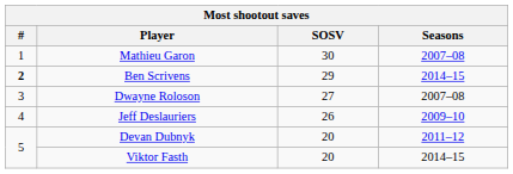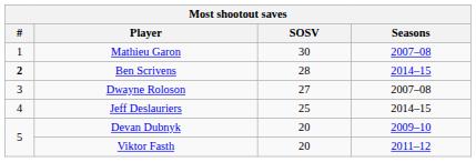 <table class="wikitable" style="text-align: center; font-size: 95%" width="70%">
 <tr>
 <th colspan="4">Most shootout saves</th>
 </tr>
 <tr>
 <th>#</th>
 <th>Player</th>
 <th>SOSV</th>
 <th>Seasons</th>
 </tr>
 <tr>
 <td>1</td>
 <td><a href='#'>Mathieu Garon</a></td>
 <td>30</td>
 <td><a href='#'>2007–08</a></td>
 </tr>
 <tr>
 <td><strong>2</strong></td>
 <td><a href='#'>Ben Scrivens</a></td>
-<td>29</td>
+<td>28</td>
 <td><a href='#'>2014–15</a></td>
 </tr>
 <tr>
 <td>3</td>
 <td><a href='#'>Dwayne Roloson</a></td>
 <td>27</td>
 <td>2007–08</td>
 </tr>
 <tr>
 <td>4</td>
 <td><a href='#'>Jeff Deslauriers</a></td>
-<td>26</td>
-<td><a href='#'>2009–10</a></td>
+<td>25</td>
+<td>2014–15</td>
 </tr>
 <tr>
 <td rowspan="2">5</td>
 <td><a href='#'>Devan Dubnyk</a></td>
 <td>20</td>
-<td><a href='#'>2011–12</a></td>
+<td><a href='#'>2009–10</a></td>
 </tr>
 <tr>
 <td><a href='#'>Viktor Fasth</a></td>
 <td>20</td>
-<td>2014–15</td>
+<td><a href='#'>2011–12</a></td>
 </tr>
 </table>
